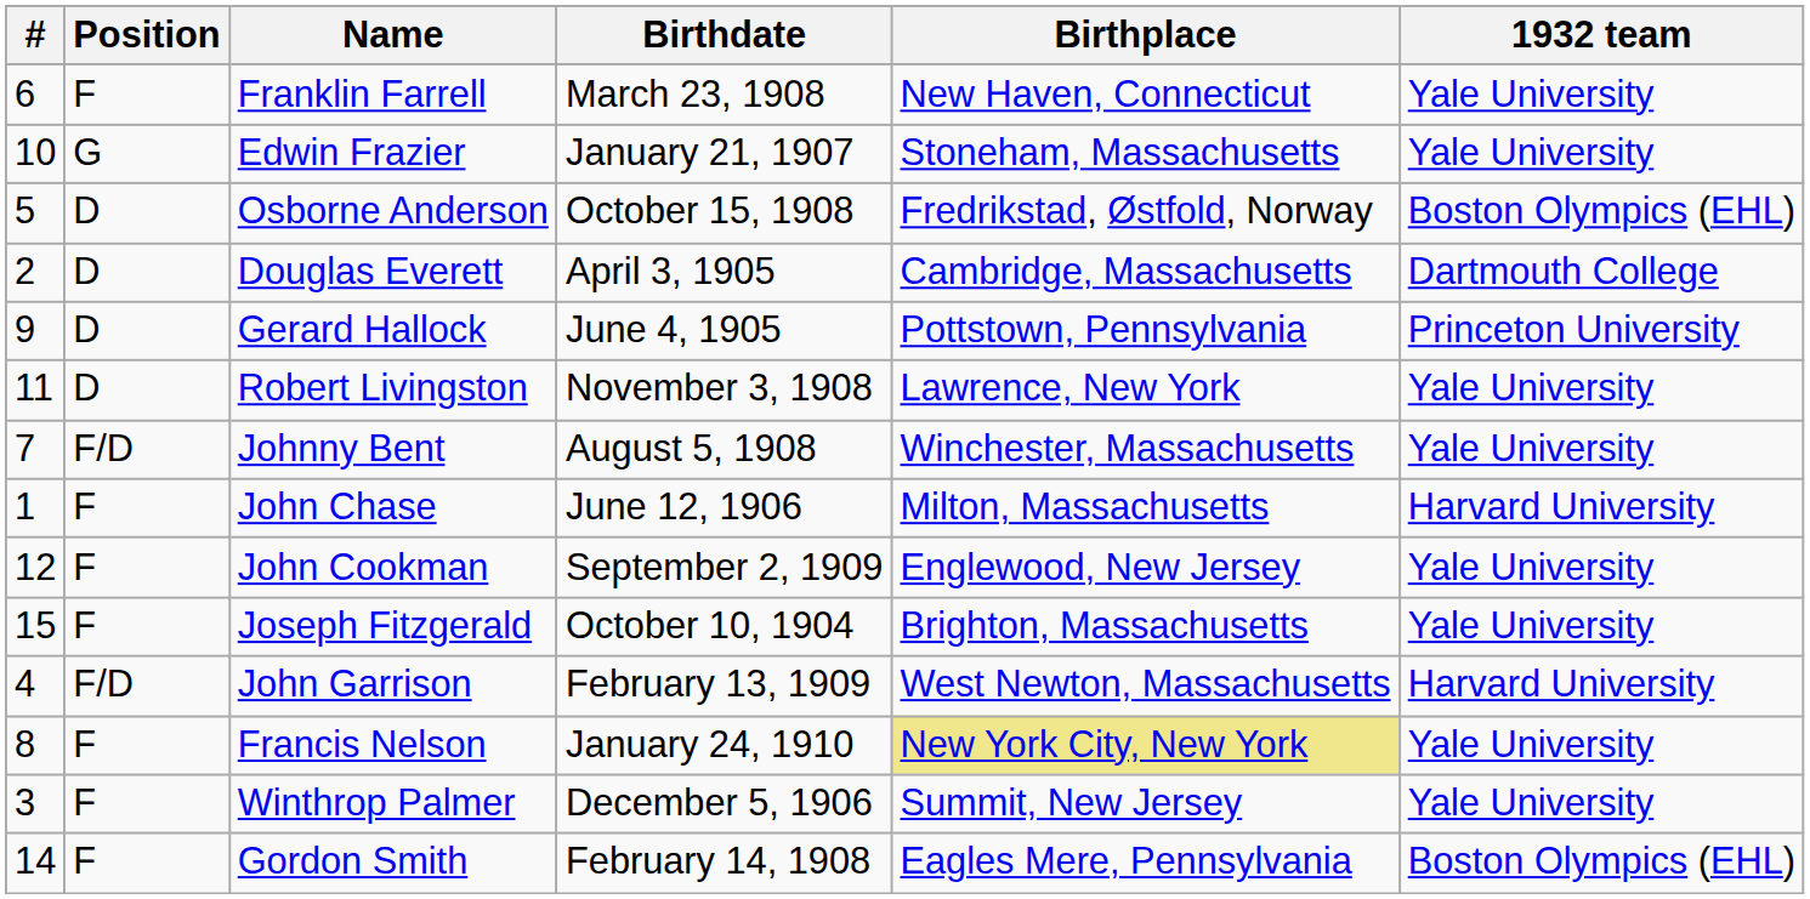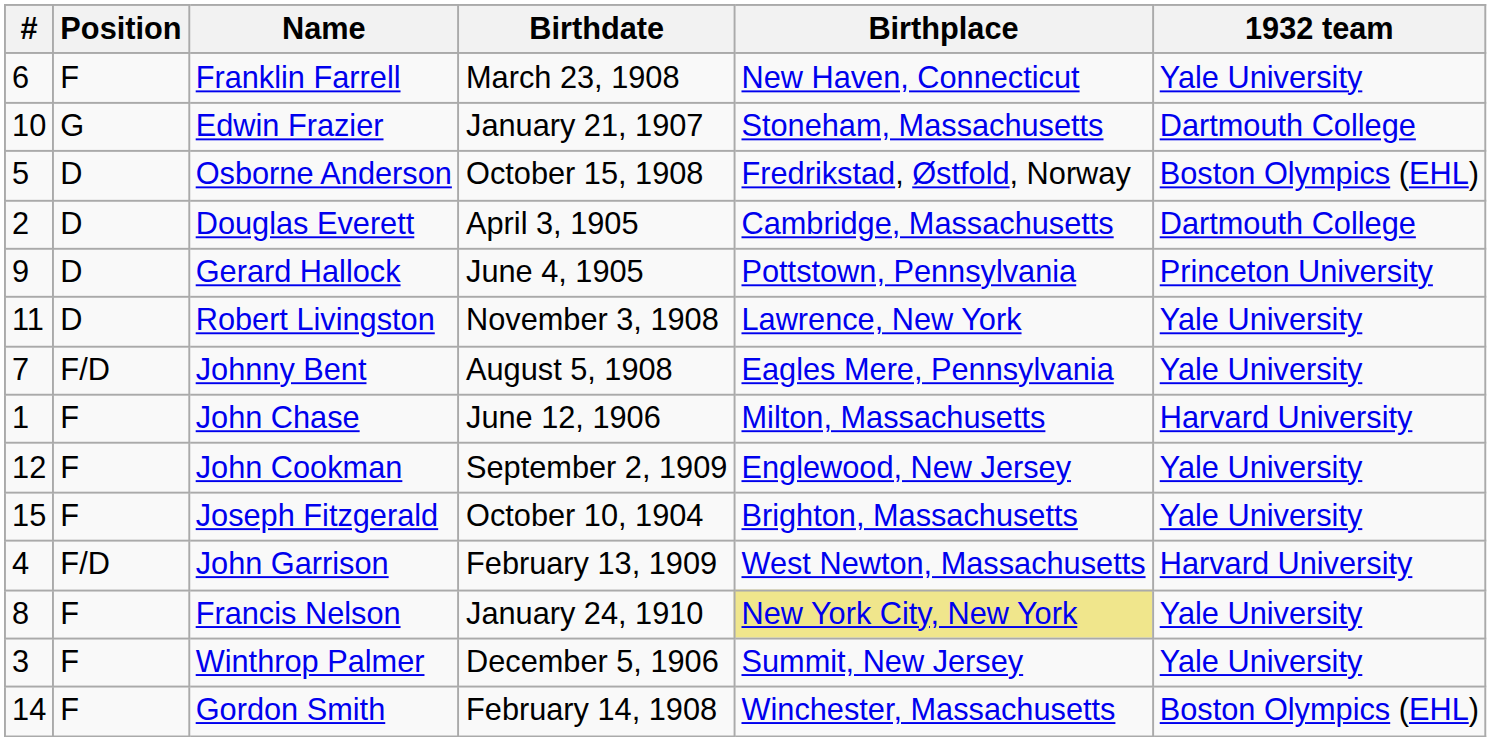 <table class="wikitable sortable">
 <tr>
 <th>#</th>
 <th>Position</th>
 <th>Name</th>
 <th>Birthdate</th>
 <th>Birthplace</th>
 <th>1932 team</th>
 </tr>
 <tr>
 <td>6</td>
 <td>F</td>
 <td><a href='#'>Franklin Farrell</a></td>
 <td>March 23, 1908</td>
 <td><a href='#'>New Haven, Connecticut</a></td>
 <td><a href='#'>Yale University</a></td>
 </tr>
 <tr>
 <td>10</td>
 <td>G</td>
 <td><a href='#'>Edwin Frazier</a></td>
 <td>January 21, 1907</td>
 <td><a href='#'>Stoneham, Massachusetts</a></td>
-<td><a href='#'>Yale University</a></td>
+<td><a href='#'>Dartmouth College</a></td>
 </tr>
 <tr>
 <td>5</td>
 <td>D</td>
 <td><a href='#'>Osborne Anderson</a></td>
 <td>October 15, 1908</td>
 <td><a href='#'>Fredrikstad</a>, <a href='#'>Østfold</a>, Norway</td>
 <td><a href='#'>Boston Olympics</a> (<a href='#'>EHL</a>)</td>
 </tr>
 <tr>
 <td>2</td>
 <td>D</td>
 <td><a href='#'>Douglas Everett</a></td>
 <td>April 3, 1905</td>
 <td><a href='#'>Cambridge, Massachusetts</a></td>
 <td><a href='#'>Dartmouth College</a></td>
 </tr>
 <tr>
 <td>9</td>
 <td>D</td>
 <td><a href='#'>Gerard Hallock</a></td>
 <td>June 4, 1905</td>
 <td><a href='#'>Pottstown, Pennsylvania</a></td>
 <td><a href='#'>Princeton University</a></td>
 </tr>
 <tr>
 <td>11</td>
 <td>D</td>
 <td><a href='#'>Robert Livingston</a></td>
 <td>November 3, 1908</td>
 <td><a href='#'>Lawrence, New York</a></td>
 <td><a href='#'>Yale University</a></td>
 </tr>
 <tr>
 <td>7</td>
 <td>F/D</td>
 <td><a href='#'>Johnny Bent</a></td>
 <td>August 5, 1908</td>
-<td><a href='#'>Winchester, Massachusetts</a></td>
+<td><a href='#'>Eagles Mere, Pennsylvania</a></td>
 <td><a href='#'>Yale University</a></td>
 </tr>
 <tr>
 <td>1</td>
 <td>F</td>
 <td><a href='#'>John Chase</a></td>
 <td>June 12, 1906</td>
 <td><a href='#'>Milton, Massachusetts</a></td>
 <td><a href='#'>Harvard University</a></td>
 </tr>
 <tr>
 <td>12</td>
 <td>F</td>
 <td><a href='#'>John Cookman</a></td>
 <td>September 2, 1909</td>
 <td><a href='#'>Englewood, New Jersey</a></td>
 <td><a href='#'>Yale University</a></td>
 </tr>
 <tr>
 <td>15</td>
 <td>F</td>
 <td><a href='#'>Joseph Fitzgerald</a></td>
 <td>October 10, 1904</td>
 <td><a href='#'>Brighton, Massachusetts</a></td>
 <td><a href='#'>Yale University</a></td>
 </tr>
 <tr>
 <td>4</td>
 <td>F/D</td>
 <td><a href='#'>John Garrison</a></td>
 <td>February 13, 1909</td>
 <td><a href='#'>West Newton, Massachusetts</a></td>
 <td><a href='#'>Harvard University</a></td>
 </tr>
 <tr>
 <td>8</td>
 <td>F</td>
 <td><a href='#'>Francis Nelson</a></td>
 <td>January 24, 1910</td>
 <td style="background: khaki;"><a href='#'>New York City, New York</a></td>
 <td><a href='#'>Yale University</a></td>
 </tr>
 <tr>
 <td>3</td>
 <td>F</td>
 <td><a href='#'>Winthrop Palmer</a></td>
 <td>December 5, 1906</td>
 <td><a href='#'>Summit, New Jersey</a></td>
 <td><a href='#'>Yale University</a></td>
 </tr>
 <tr>
 <td>14</td>
 <td>F</td>
 <td><a href='#'>Gordon Smith</a></td>
 <td>February 14, 1908</td>
-<td><a href='#'>Eagles Mere, Pennsylvania</a></td>
+<td><a href='#'>Winchester, Massachusetts</a></td>
 <td><a href='#'>Boston Olympics</a> (<a href='#'>EHL</a>)</td>
 </tr>
 </table>
